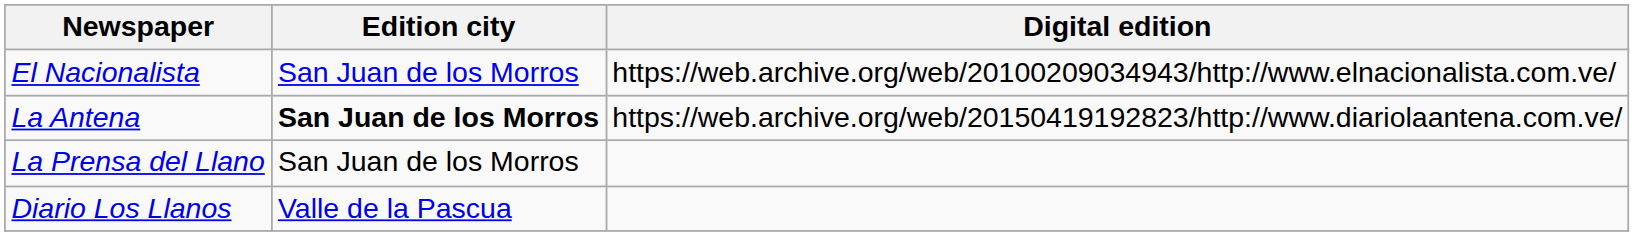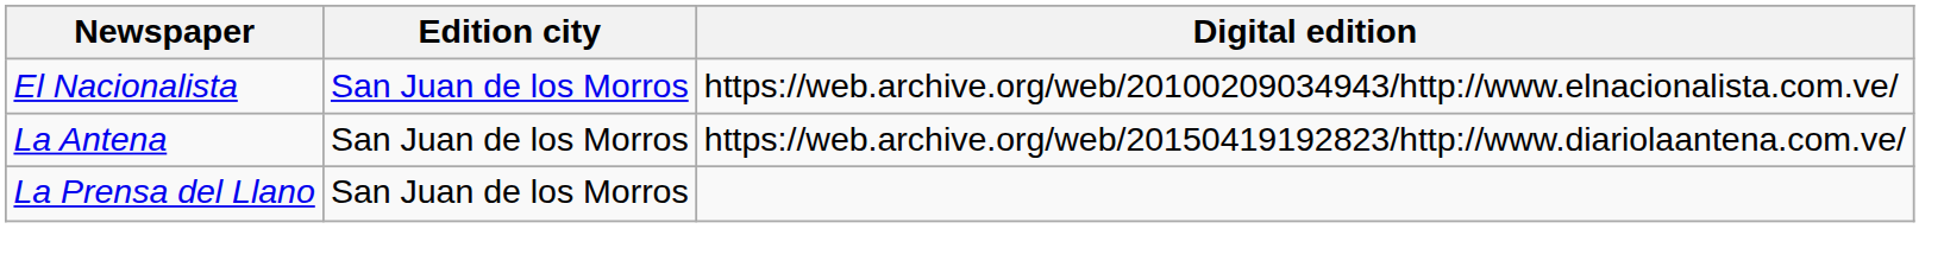 <table class="wikitable sortable">
 <tr align="center">
 <th>Newspaper</th>
 <th>Edition city</th>
 <th>Digital edition</th>
 </tr>
 <tr>
 <td><em><a href='#'>El Nacionalista</a></em></td>
 <td><a href='#'>San Juan de los Morros</a></td>
 <td>https://web.archive.org/web/20100209034943/http://www.elnacionalista.com.ve/</td>
 </tr>
 <tr>
 <td><em><a href='#'>La Antena</a></em></td>
-<td><strong>San Juan de los Morros</strong></td>
+<td>San Juan de los Morros</td>
 <td>https://web.archive.org/web/20150419192823/http://www.diariolaantena.com.ve/</td>
 </tr>
 <tr>
 <td><em><a href='#'>La Prensa del Llano</a></em></td>
 <td>San Juan de los Morros</td>
 <td></td>
 </tr>
-<tr>
-<td><em><a href='#'>Diario Los Llanos</a></em></td>
-<td><a href='#'>Valle de la Pascua</a></td>
-<td></td>
-</tr>
 </table>
